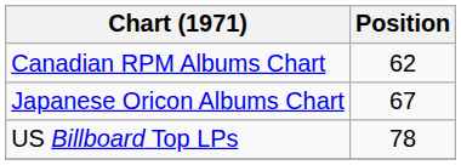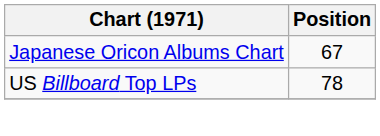 <table class="wikitable sortable" style="text-align:center;">
 <tr>
 <th>Chart (1971)</th>
 <th>Position</th>
-</tr>
-<tr>
-<td style="text-align:left;"><a href='#'>Canadian RPM Albums Chart</a></td>
-<td>62</td>
 </tr>
 <tr>
 <td style="text-align:left;"><a href='#'>Japanese Oricon Albums Chart</a></td>
 <td>67</td>
 </tr>
 <tr>
 <td style="text-align:left;">US <a href='#'><em>Billboard</em> Top LPs</a></td>
 <td>78</td>
 </tr>
 <tr>
 </tr>
 </table>
